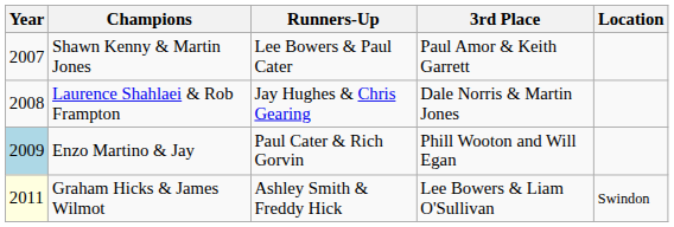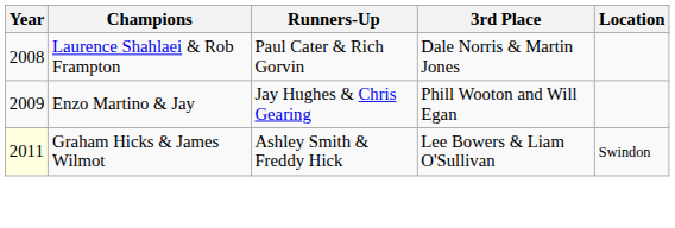 <table class="wikitable">
 <tr>
 <th>Year</th>
 <th>Champions</th>
 <th>Runners-Up</th>
 <th>3rd Place</th>
 <th>Location</th>
 </tr>
 <tr>
-<td>2007</td>
-<td> Shawn Kenny & Martin Jones</td>
-<td> Lee Bowers & Paul Cater</td>
-<td> Paul Amor & Keith Garrett</td>
-<td></td>
-</tr>
-<tr>
 <td>2008</td>
 <td> <a href='#'>Laurence Shahlaei</a> & Rob Frampton</td>
-<td> Jay Hughes & <a href='#'>Chris Gearing</a></td>
+<td> Paul Cater & Rich Gorvin</td>
 <td> Dale Norris & Martin Jones</td>
 <td></td>
 </tr>
 <tr>
-<td style="background: lightblue;">2009</td>
+<td>2009</td>
 <td> Enzo Martino & Jay</td>
-<td> Paul Cater & Rich Gorvin</td>
+<td> Jay Hughes & <a href='#'>Chris Gearing</a></td>
 <td> Phill Wooton and Will Egan</td>
 <td></td>
 </tr>
 <tr>
 <td style="background: lightyellow;">2011</td>
 <td> Graham Hicks & James Wilmot</td>
 <td> Ashley Smith & Freddy Hick</td>
 <td> Lee Bowers & Liam O'Sullivan</td>
 <td> <small>Swindon</small></td>
 </tr>
 </table>
